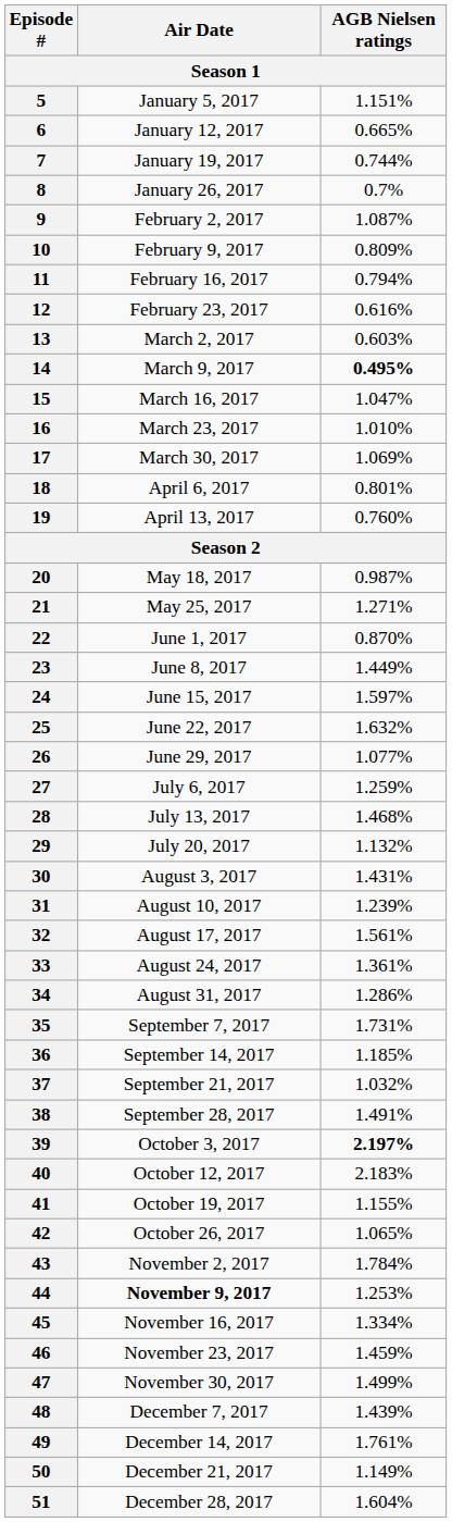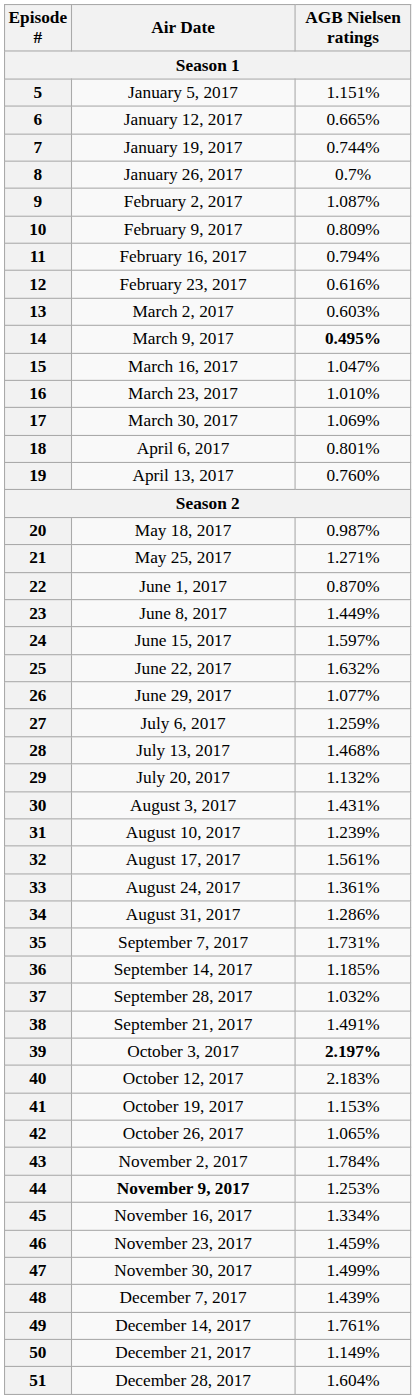 <table class="wikitable" style="text-align:center">
 <tr>
 <th width="50">Episode #</th>
 <th width="200">Air Date</th>
 <th width="100">AGB Nielsen ratings</th>
 </tr>
 <tr>
 <th colspan="4">Season 1</th>
 </tr>
 <tr>
 <th>5</th>
 <td>January 5, 2017</td>
 <td>1.151%</td>
 </tr>
 <tr>
 <th>6</th>
 <td>January 12, 2017</td>
 <td>0.665%</td>
 </tr>
 <tr>
 <th>7</th>
 <td>January 19, 2017</td>
 <td>0.744%</td>
 </tr>
 <tr>
 <th>8</th>
 <td>January 26, 2017</td>
 <td>0.7%</td>
 </tr>
 <tr>
 <th>9</th>
 <td>February 2, 2017</td>
 <td>1.087%</td>
 </tr>
 <tr>
 <th>10</th>
 <td>February 9, 2017</td>
 <td>0.809%</td>
 </tr>
 <tr>
 <th>11</th>
 <td>February 16, 2017</td>
 <td>0.794%</td>
 </tr>
 <tr>
 <th>12</th>
 <td>February 23, 2017</td>
 <td>0.616%</td>
 </tr>
 <tr>
 <th>13</th>
 <td>March 2, 2017</td>
 <td>0.603%</td>
 </tr>
 <tr>
 <th>14</th>
 <td>March 9, 2017</td>
 <td><span><strong>0.495%</strong></span></td>
 </tr>
 <tr>
 <th>15</th>
 <td>March 16, 2017</td>
 <td>1.047%</td>
 </tr>
 <tr>
 <th>16</th>
 <td>March 23, 2017</td>
 <td>1.010%</td>
 </tr>
 <tr>
 <th>17</th>
 <td>March 30, 2017</td>
 <td>1.069%</td>
 </tr>
 <tr>
 <th>18</th>
 <td>April 6, 2017</td>
 <td>0.801%</td>
 </tr>
 <tr>
 <th>19</th>
 <td>April 13, 2017</td>
 <td>0.760%</td>
 </tr>
 <tr>
 <th colspan="4">Season 2</th>
 </tr>
 <tr>
 <th>20</th>
 <td>May 18, 2017</td>
 <td>0.987%</td>
 </tr>
 <tr>
 <th>21</th>
 <td>May 25, 2017</td>
 <td>1.271%</td>
 </tr>
 <tr>
 <th>22</th>
 <td>June 1, 2017</td>
 <td>0.870%</td>
 </tr>
 <tr>
 <th>23</th>
 <td>June 8, 2017</td>
 <td>1.449%</td>
 </tr>
 <tr>
 <th>24</th>
 <td>June 15, 2017</td>
 <td>1.597%</td>
 </tr>
 <tr>
 <th>25</th>
 <td>June 22, 2017</td>
 <td>1.632%</td>
 </tr>
 <tr>
 <th>26</th>
 <td>June 29, 2017</td>
 <td>1.077%</td>
 </tr>
 <tr>
 <th>27</th>
 <td>July 6, 2017</td>
 <td>1.259%</td>
 </tr>
 <tr>
 <th>28</th>
 <td>July 13, 2017</td>
 <td>1.468%</td>
 </tr>
 <tr>
 <th>29</th>
 <td>July 20, 2017</td>
 <td>1.132%</td>
 </tr>
 <tr>
 <th>30</th>
 <td>August 3, 2017</td>
 <td>1.431%</td>
 </tr>
 <tr>
 <th>31</th>
 <td>August 10, 2017</td>
 <td>1.239%</td>
 </tr>
 <tr>
 <th>32</th>
 <td>August 17, 2017</td>
 <td>1.561%</td>
 </tr>
 <tr>
 <th>33</th>
 <td>August 24, 2017</td>
 <td>1.361%</td>
 </tr>
 <tr>
 <th>34</th>
 <td>August 31, 2017</td>
 <td>1.286%</td>
 </tr>
 <tr>
 <th>35</th>
 <td>September 7, 2017</td>
 <td>1.731%</td>
 </tr>
 <tr>
 <th>36</th>
 <td>September 14, 2017</td>
 <td>1.185%</td>
 </tr>
 <tr>
 <th>37</th>
-<td>September 21, 2017</td>
+<td>September 28, 2017</td>
 <td>1.032%</td>
 </tr>
 <tr>
 <th>38</th>
-<td>September 28, 2017</td>
+<td>September 21, 2017</td>
 <td>1.491%</td>
 </tr>
 <tr>
 <th>39</th>
 <td>October 3, 2017</td>
 <td><span><strong>2.197%</strong></span></td>
 </tr>
 <tr>
 <th>40</th>
 <td>October 12, 2017</td>
 <td>2.183%</td>
 </tr>
 <tr>
 <th>41</th>
 <td>October 19, 2017</td>
-<td>1.155%</td>
+<td>1.153%</td>
 </tr>
 <tr>
 <th>42</th>
 <td>October 26, 2017</td>
 <td>1.065%</td>
 </tr>
 <tr>
 <th>43</th>
 <td>November 2, 2017</td>
 <td>1.784%</td>
 </tr>
 <tr>
 <th>44</th>
 <td><strong>November 9, 2017</strong></td>
 <td>1.253%</td>
 </tr>
 <tr>
 <th>45</th>
 <td>November 16, 2017</td>
 <td>1.334%</td>
 </tr>
 <tr>
 <th>46</th>
 <td>November 23, 2017</td>
 <td>1.459%</td>
 </tr>
 <tr>
 <th>47</th>
 <td>November 30, 2017</td>
 <td>1.499%</td>
 </tr>
 <tr>
 <th>48</th>
 <td>December 7, 2017</td>
 <td>1.439%</td>
 </tr>
 <tr>
 <th>49</th>
 <td>December 14, 2017</td>
 <td>1.761%</td>
 </tr>
 <tr>
 <th>50</th>
 <td>December 21, 2017</td>
 <td>1.149%</td>
 </tr>
 <tr>
 <th>51</th>
 <td>December 28, 2017</td>
 <td>1.604%</td>
 </tr>
 <tr>
 </tr>
 </table>
